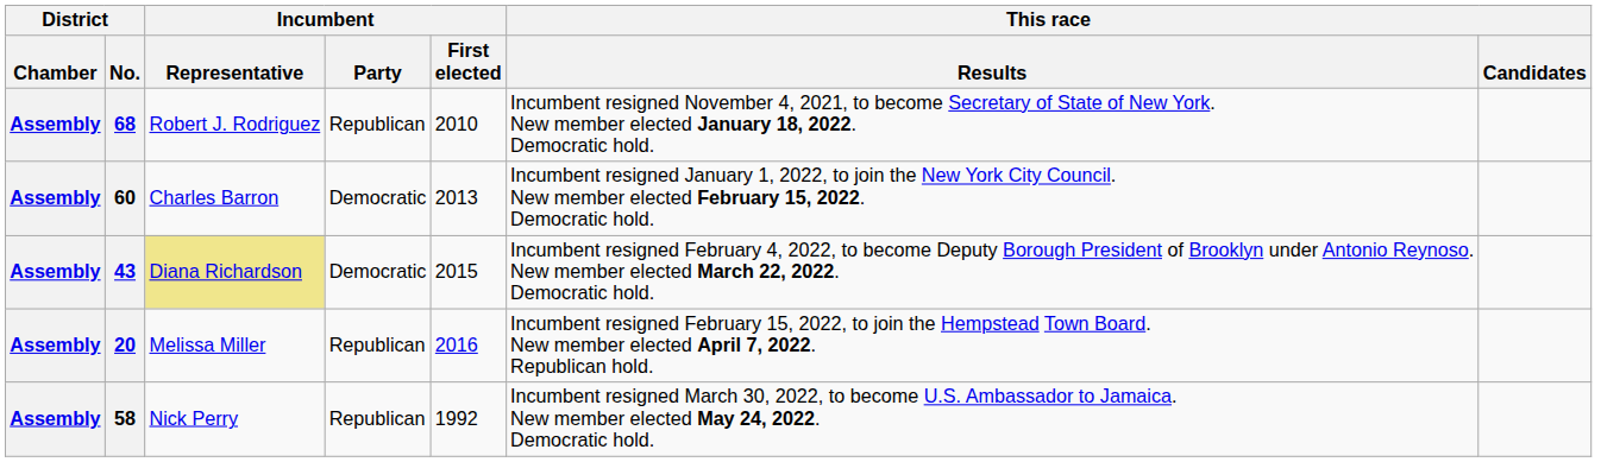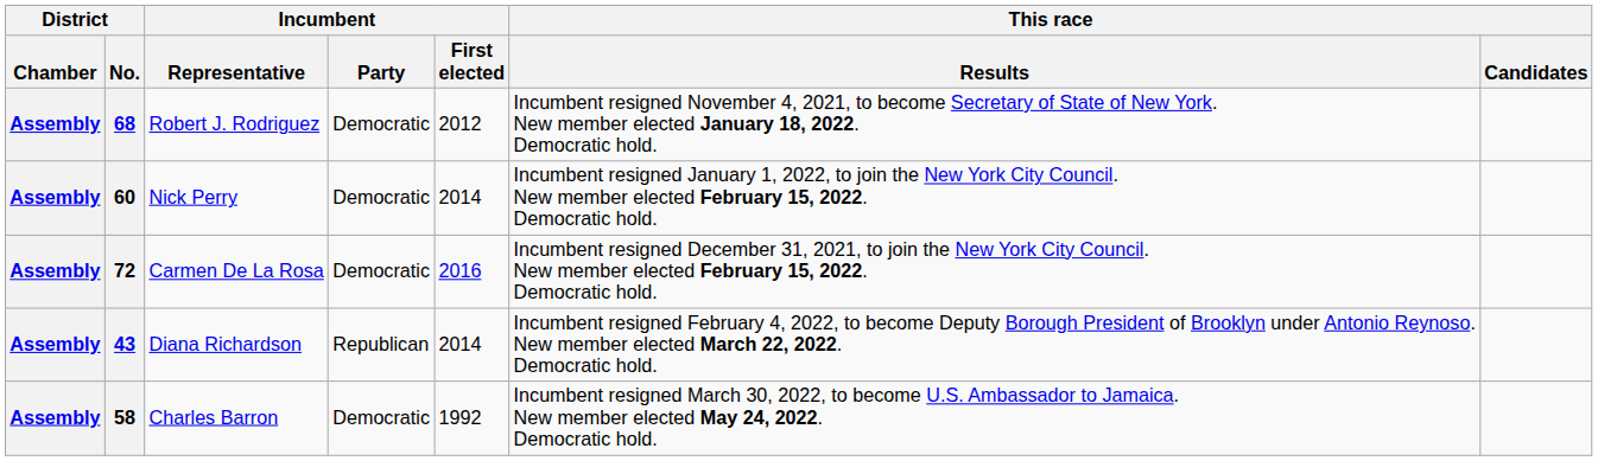 <table class="wikitable sortable">
 <tr valign=bottom>
 <th colspan="2">District</th>
 <th colspan="3">Incumbent</th>
 <th colspan="2">This race</th>
 </tr>
 <tr valign=bottom>
 <th>Chamber</th>
 <th>No.</th>
 <th>Representative</th>
 <th>Party</th>
 <th>First<br>elected</th>
 <th>Results</th>
 <th>Candidates</th>
 </tr>
 <tr>
 <th><a href='#'>Assembly</a></th>
 <th><a href='#'>68</a></th>
 <td><a href='#'>Robert J. Rodriguez</a></td>
-<td>Republican</td>
-<td>2010</td>
+<td>Democratic</td>
+<td>2012</td>
 <td>Incumbent resigned November 4, 2021, to become <a href='#'>Secretary of State of New York</a>.<br>New member elected <strong>January 18, 2022</strong>.<br>Democratic hold.</td>
 <td nowrap></td>
 </tr>
 <tr>
 <th><a href='#'>Assembly</a></th>
 <th>60</th>
-<td><a href='#'>Charles Barron</a></td>
+<td><a href='#'>Nick Perry</a></td>
 <td>Democratic</td>
-<td>2013</td>
+<td>2014</td>
 <td>Incumbent resigned January 1, 2022, to join the <a href='#'>New York City Council</a>.<br>New member elected <strong>February 15, 2022</strong>.<br>Democratic hold.</td>
 <td nowrap></td>
 </tr>
 <tr>
 <th><a href='#'>Assembly</a></th>
+<th>72</th>
+<td><a href='#'>Carmen De La Rosa</a></td>
+<td>Democratic</td>
+<td><a href='#'>2016</a></td>
+<td>Incumbent resigned December 31, 2021, to join the <a href='#'>New York City Council</a>.<br>New member elected <strong>February 15, 2022</strong>.<br>Democratic hold.</td>
+<td nowrap></td>
+</tr>
+<tr>
+<th><a href='#'>Assembly</a></th>
 <th><a href='#'>43</a></th>
-<td style="background: khaki;"><a href='#'>Diana Richardson</a></td>
-<td>Democratic</td>
-<td>2015<br></td>
+<td><a href='#'>Diana Richardson</a></td>
+<td>Republican</td>
+<td>2014<br></td>
 <td>Incumbent resigned February 4, 2022, to become Deputy <a href='#'>Borough President</a> of <a href='#'>Brooklyn</a> under <a href='#'>Antonio Reynoso</a>.<br>New member elected <strong>March 22, 2022</strong>.<br>Democratic hold.</td>
 <td nowrap></td>
 </tr>
 <tr>
 <th><a href='#'>Assembly</a></th>
-<th><a href='#'>20</a></th>
-<td><a href='#'>Melissa Miller</a></td>
-<td>Republican</td>
-<td><a href='#'>2016</a></td>
-<td>Incumbent resigned February 15, 2022, to join the <a href='#'>Hempstead</a> <a href='#'>Town Board</a>.<br>New member elected <strong>April 7, 2022</strong>.<br>Republican hold.</td>
-<td nowrap></td>
-</tr>
-<tr>
-<th><a href='#'>Assembly</a></th>
 <th>58</th>
-<td><a href='#'>Nick Perry</a></td>
-<td>Republican</td>
+<td><a href='#'>Charles Barron</a></td>
+<td>Democratic</td>
 <td>1992</td>
 <td>Incumbent resigned March 30, 2022, to become <a href='#'>U.S. Ambassador to Jamaica</a>.<br>New member elected <strong>May 24, 2022</strong>.<br>Democratic hold.</td>
 <td nowrap></td>
 </tr>
 </table>
